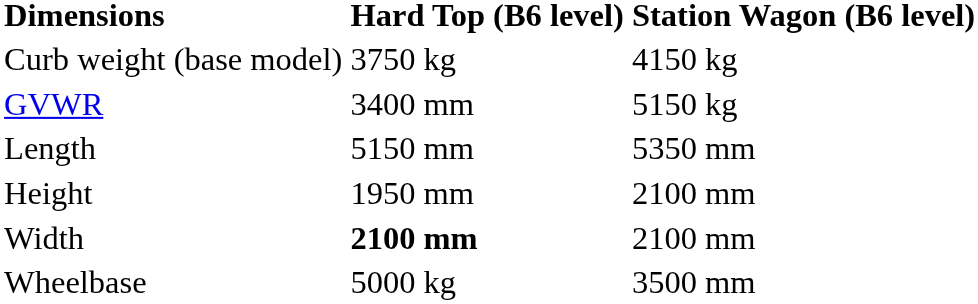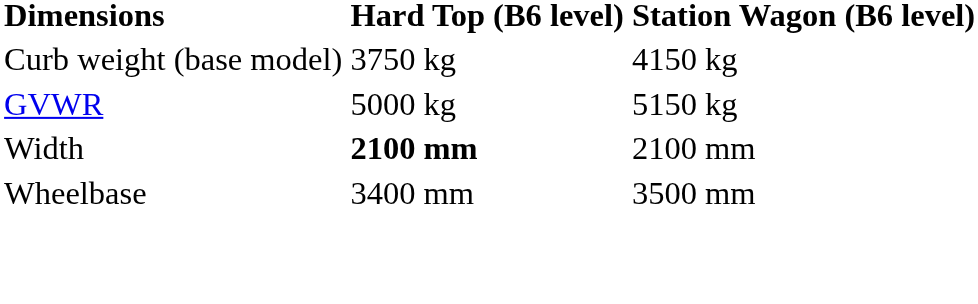 <table>
 <tr>
 <td><strong>Dimensions</strong></td>
 <td valign="top"><strong>Hard Top (B6 level)</strong></td>
 <td valign="top"><strong>Station Wagon (B6 level)</strong></td>
 </tr>
 <tr>
 <td>Curb weight (base model)</td>
 <td>3750 kg</td>
 <td>4150 kg</td>
 </tr>
 <tr>
 <td><a href='#'>GVWR</a></td>
-<td>3400 mm</td>
+<td>5000 kg</td>
 <td>5150 kg</td>
-</tr>
-<tr>
-<td>Length</td>
-<td>5150 mm</td>
-<td>5350 mm</td>
-</tr>
-<tr>
-<td>Height</td>
-<td>1950 mm</td>
-<td>2100 mm</td>
 </tr>
 <tr>
 <td>Width</td>
 <td><strong>2100 mm</strong></td>
 <td>2100 mm</td>
 </tr>
 <tr>
 <td>Wheelbase</td>
-<td>5000 kg</td>
+<td>3400 mm</td>
 <td>3500 mm</td>
 </tr>
 </table>
